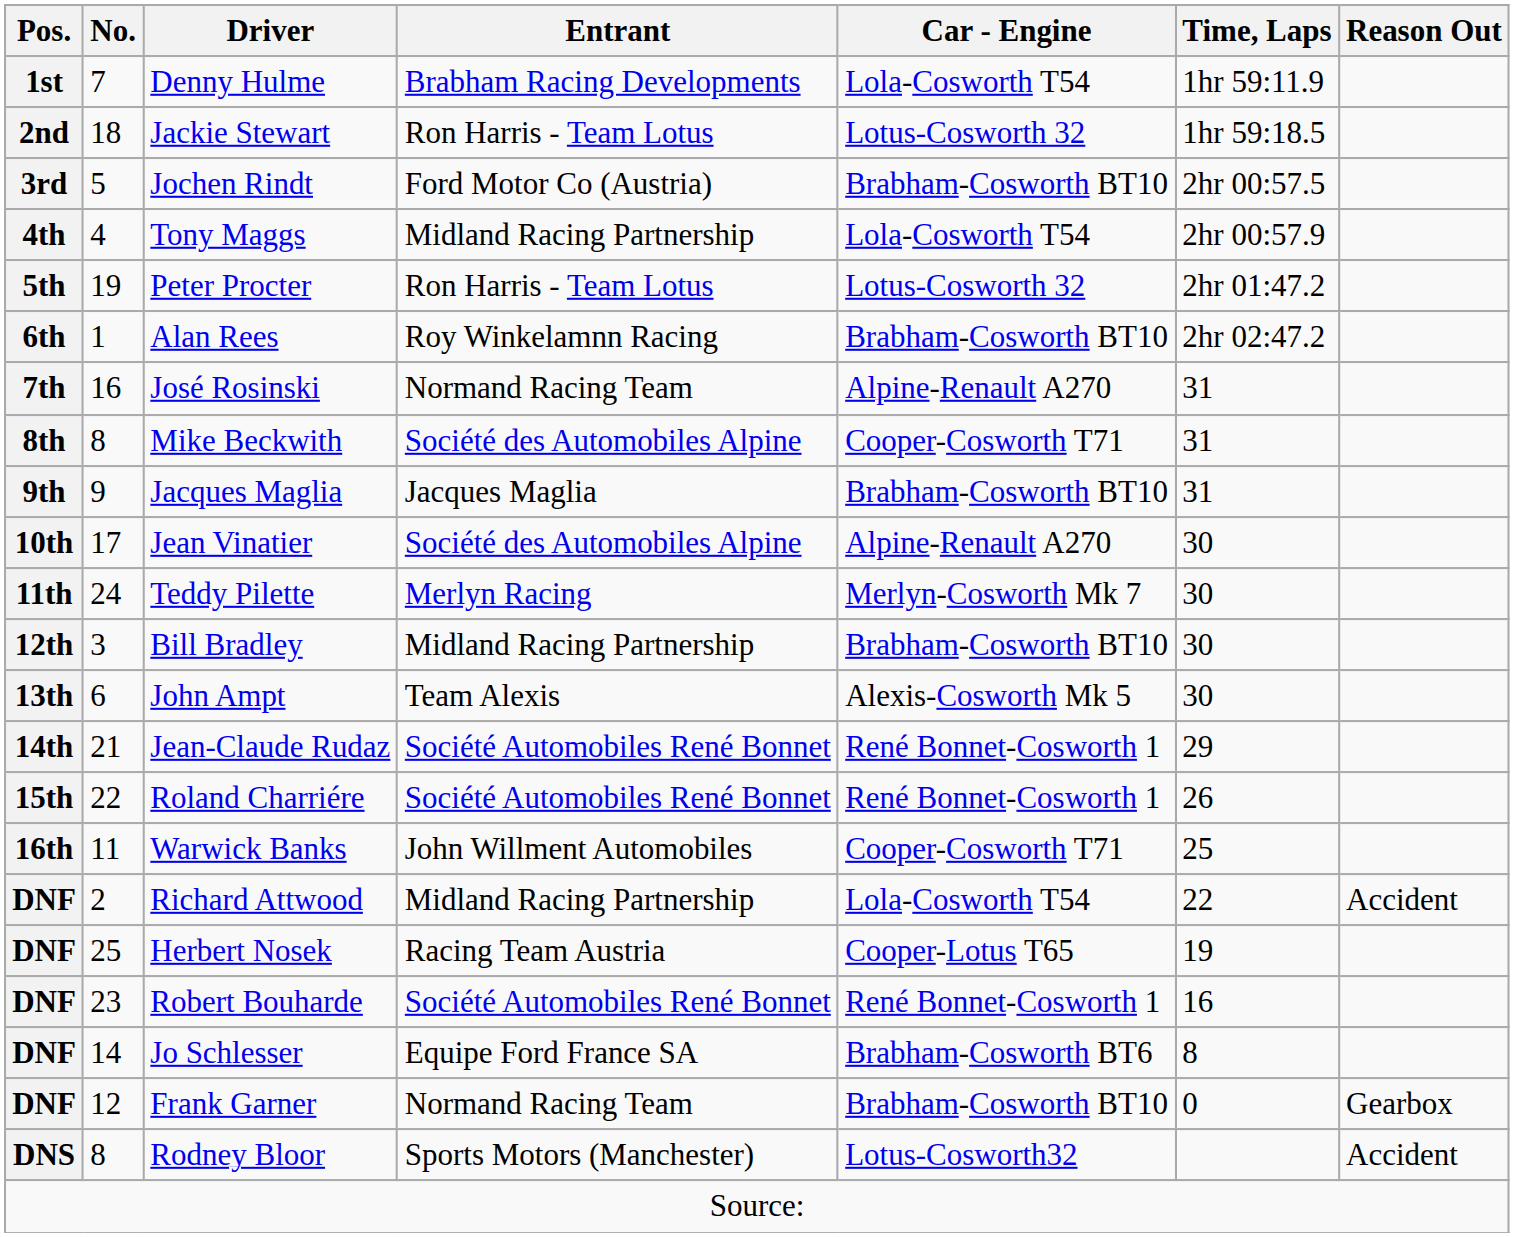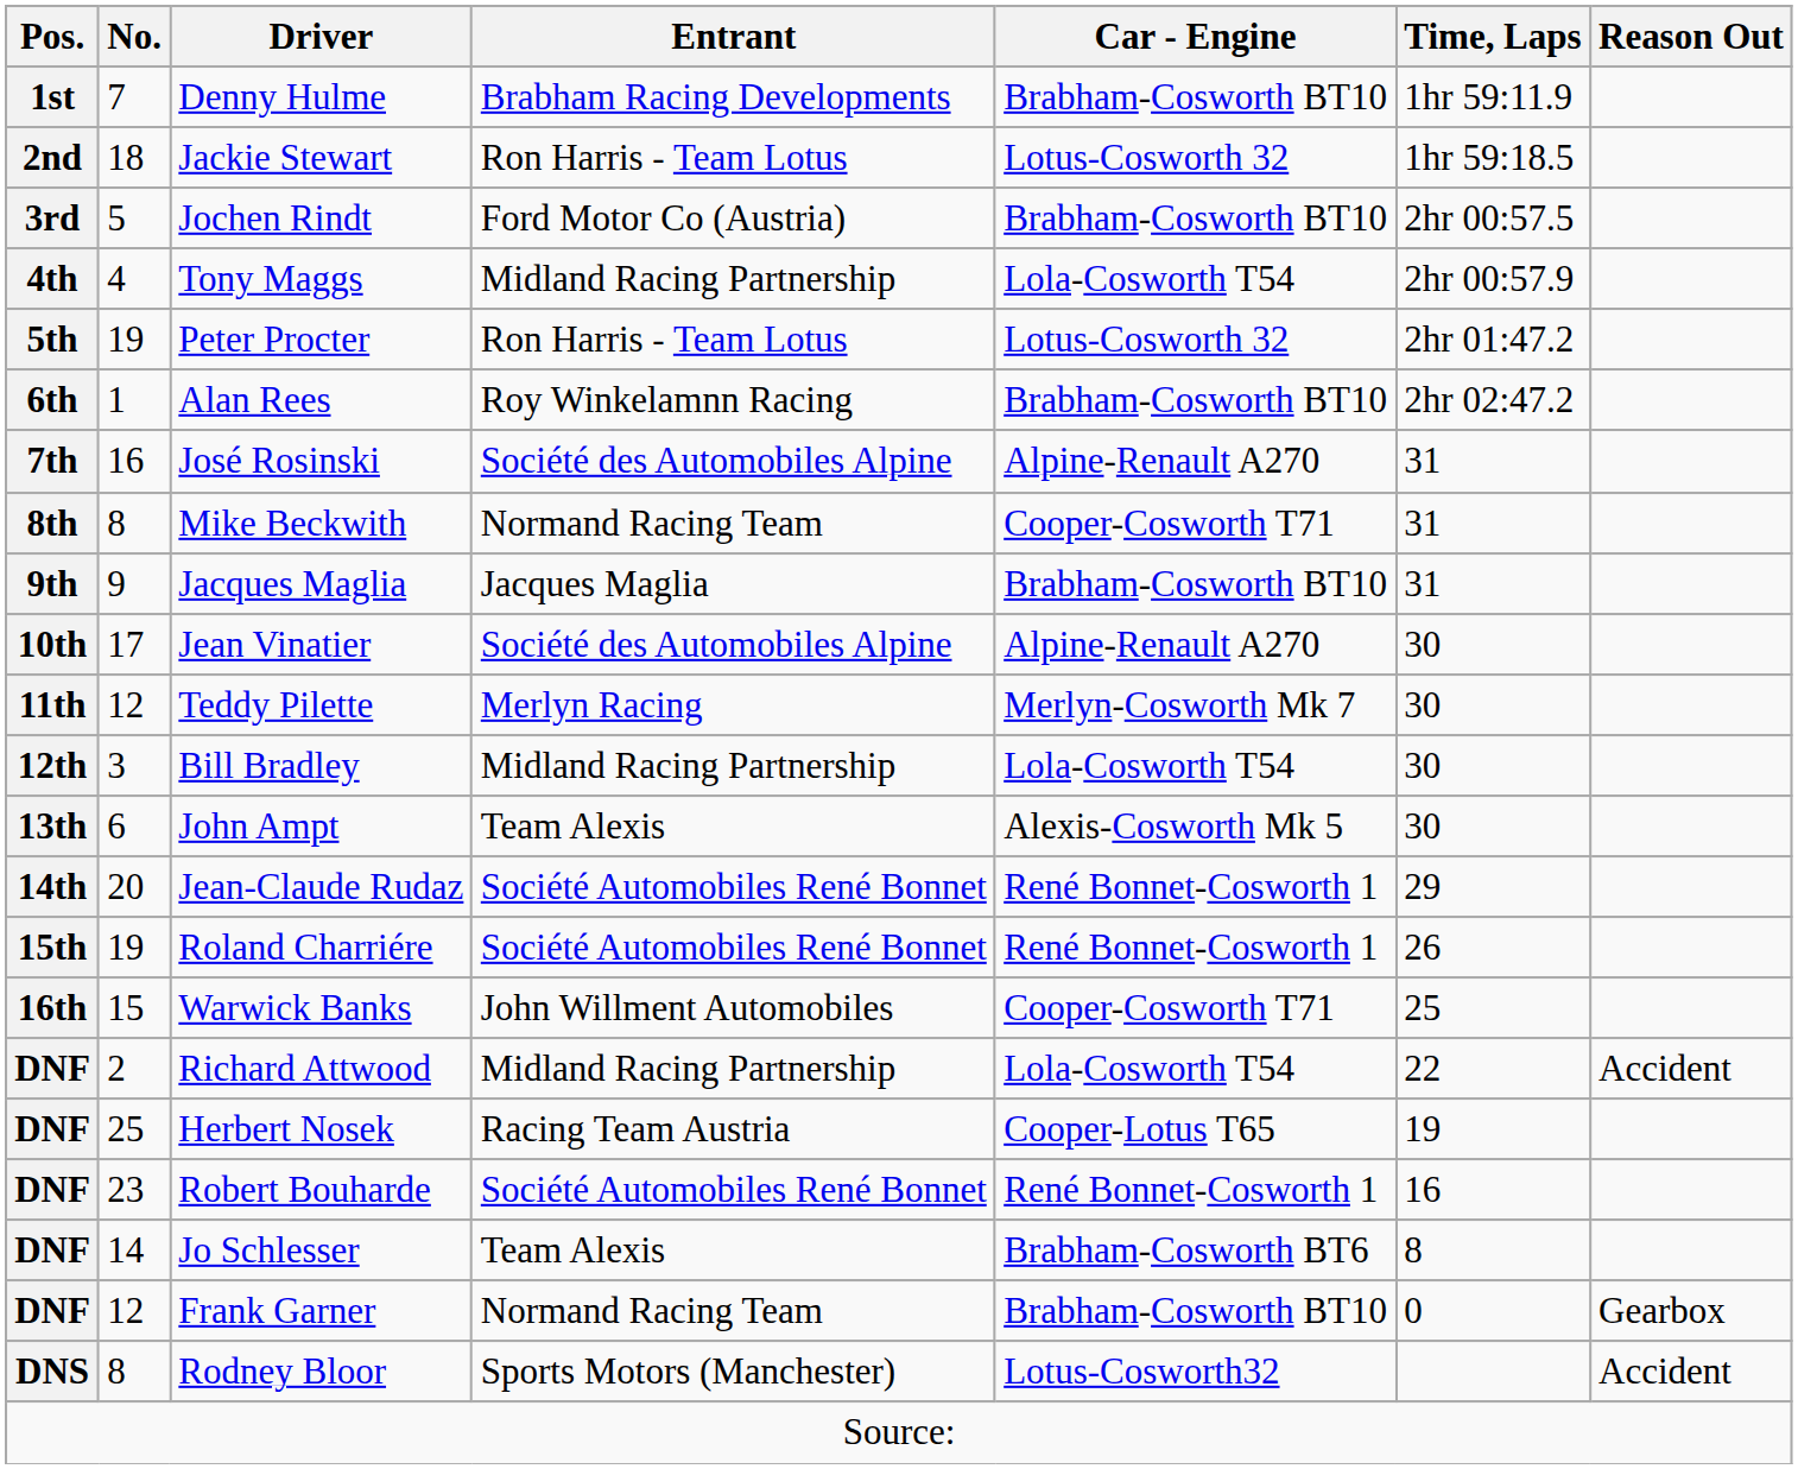 <table class="wikitable" style="font-size: 95%">
 <tr>
 <th>Pos.</th>
 <th>No.</th>
 <th>Driver</th>
 <th>Entrant</th>
 <th>Car - Engine</th>
 <th>Time, Laps</th>
 <th>Reason Out</th>
 </tr>
 <tr>
 <th>1st</th>
 <td>7</td>
 <td> <a href='#'>Denny Hulme</a></td>
 <td><a href='#'>Brabham Racing Developments</a></td>
-<td><a href='#'>Lola</a>-<a href='#'>Cosworth</a> T54</td>
+<td><a href='#'>Brabham</a>-<a href='#'>Cosworth</a> BT10</td>
 <td>1hr 59:11.9</td>
 <td></td>
 </tr>
 <tr>
 <th>2nd</th>
 <td>18</td>
 <td> <a href='#'>Jackie Stewart</a></td>
 <td>Ron Harris - <a href='#'>Team Lotus</a></td>
 <td><a href='#'>Lotus-Cosworth 32</a></td>
 <td>1hr 59:18.5</td>
 <td></td>
 </tr>
 <tr>
 <th>3rd</th>
 <td>5</td>
 <td> <a href='#'>Jochen Rindt</a></td>
 <td>Ford Motor Co (Austria)</td>
 <td><a href='#'>Brabham</a>-<a href='#'>Cosworth</a> BT10</td>
 <td>2hr 00:57.5</td>
 <td></td>
 </tr>
 <tr>
 <th>4th</th>
 <td>4</td>
 <td> <a href='#'>Tony Maggs</a></td>
 <td>Midland Racing Partnership</td>
 <td><a href='#'>Lola</a>-<a href='#'>Cosworth</a> T54</td>
 <td>2hr 00:57.9</td>
 <td></td>
 </tr>
 <tr>
 <th>5th</th>
 <td>19</td>
 <td> <a href='#'>Peter Procter</a></td>
 <td>Ron Harris - <a href='#'>Team Lotus</a></td>
 <td><a href='#'>Lotus-Cosworth 32</a></td>
 <td>2hr 01:47.2</td>
 <td></td>
 </tr>
 <tr>
 <th>6th</th>
 <td>1</td>
 <td> <a href='#'>Alan Rees</a></td>
 <td>Roy Winkelamnn Racing</td>
 <td><a href='#'>Brabham</a>-<a href='#'>Cosworth</a> BT10</td>
 <td>2hr 02:47.2</td>
 <td></td>
 </tr>
 <tr>
 <th>7th</th>
 <td>16</td>
 <td> <a href='#'>José Rosinski</a></td>
-<td>Normand Racing Team</td>
+<td><a href='#'>Société des Automobiles Alpine</a></td>
 <td><a href='#'>Alpine</a>-<a href='#'>Renault</a> A270</td>
 <td>31</td>
 <td></td>
 </tr>
 <tr>
 <th>8th</th>
 <td>8</td>
 <td> <a href='#'>Mike Beckwith</a></td>
-<td><a href='#'>Société des Automobiles Alpine</a></td>
+<td>Normand Racing Team</td>
 <td><a href='#'>Cooper</a>-<a href='#'>Cosworth</a> T71</td>
 <td>31</td>
 <td></td>
 </tr>
 <tr>
 <th>9th</th>
 <td>9</td>
 <td> <a href='#'>Jacques Maglia</a></td>
 <td>Jacques Maglia</td>
 <td><a href='#'>Brabham</a>-<a href='#'>Cosworth</a> BT10</td>
 <td>31</td>
 <td></td>
 </tr>
 <tr>
 <th>10th</th>
 <td>17</td>
 <td> <a href='#'>Jean Vinatier</a></td>
 <td><a href='#'>Société des Automobiles Alpine</a></td>
 <td><a href='#'>Alpine</a>-<a href='#'>Renault</a> A270</td>
 <td>30</td>
 <td></td>
 </tr>
 <tr>
 <th>11th</th>
-<td>24</td>
+<td>12</td>
 <td> <a href='#'>Teddy Pilette</a></td>
 <td><a href='#'>Merlyn Racing</a></td>
 <td><a href='#'>Merlyn</a>-<a href='#'>Cosworth</a> Mk 7</td>
 <td>30</td>
 <td></td>
 </tr>
 <tr>
 <th>12th</th>
 <td>3</td>
 <td> <a href='#'>Bill Bradley</a></td>
 <td>Midland Racing Partnership</td>
-<td><a href='#'>Brabham</a>-<a href='#'>Cosworth</a> BT10</td>
+<td><a href='#'>Lola</a>-<a href='#'>Cosworth</a> T54</td>
 <td>30</td>
 <td></td>
 </tr>
 <tr>
 <th>13th</th>
 <td>6</td>
 <td> <a href='#'>John Ampt</a></td>
 <td>Team Alexis</td>
 <td>Alexis-<a href='#'>Cosworth</a> Mk 5</td>
 <td>30</td>
 <td></td>
 </tr>
 <tr>
 <th>14th</th>
-<td>21</td>
+<td>20</td>
 <td> <a href='#'>Jean-Claude Rudaz</a></td>
 <td><a href='#'>Société Automobiles René Bonnet</a></td>
 <td><a href='#'>René Bonnet</a>-<a href='#'>Cosworth</a> 1</td>
 <td>29</td>
 <td></td>
 </tr>
 <tr>
 <th>15th</th>
-<td>22</td>
+<td>19</td>
 <td> <a href='#'>Roland Charriére</a></td>
 <td><a href='#'>Société Automobiles René Bonnet</a></td>
 <td><a href='#'>René Bonnet</a>-<a href='#'>Cosworth</a> 1</td>
 <td>26</td>
 <td></td>
 </tr>
 <tr>
 <th>16th</th>
-<td>11</td>
+<td>15</td>
 <td> <a href='#'>Warwick Banks</a></td>
 <td>John Willment Automobiles</td>
 <td><a href='#'>Cooper</a>-<a href='#'>Cosworth</a> T71</td>
 <td>25</td>
 <td></td>
 </tr>
 <tr>
 <th>DNF</th>
 <td>2</td>
 <td> <a href='#'>Richard Attwood</a></td>
 <td>Midland Racing Partnership</td>
 <td><a href='#'>Lola</a>-<a href='#'>Cosworth</a> T54</td>
 <td>22</td>
 <td>Accident</td>
 </tr>
 <tr>
 <th>DNF</th>
 <td>25</td>
 <td> <a href='#'>Herbert Nosek</a></td>
 <td>Racing Team Austria</td>
 <td><a href='#'>Cooper</a>-<a href='#'>Lotus</a> T65</td>
 <td>19</td>
 <td></td>
 </tr>
 <tr>
 <th>DNF</th>
 <td>23</td>
 <td> <a href='#'>Robert Bouharde</a></td>
 <td><a href='#'>Société Automobiles René Bonnet</a></td>
 <td><a href='#'>René Bonnet</a>-<a href='#'>Cosworth</a> 1</td>
 <td>16</td>
 <td></td>
 </tr>
 <tr>
 <th>DNF</th>
 <td>14</td>
 <td> <a href='#'>Jo Schlesser</a></td>
-<td>Equipe Ford France SA</td>
+<td>Team Alexis</td>
 <td><a href='#'>Brabham</a>-<a href='#'>Cosworth</a> BT6</td>
 <td>8</td>
 <td></td>
 </tr>
 <tr>
 <th>DNF</th>
 <td>12</td>
 <td> <a href='#'>Frank Garner</a></td>
 <td>Normand Racing Team</td>
 <td><a href='#'>Brabham</a>-<a href='#'>Cosworth</a> BT10</td>
 <td>0</td>
 <td>Gearbox</td>
 </tr>
 <tr>
 <th>DNS</th>
 <td>8</td>
 <td> <a href='#'>Rodney Bloor</a></td>
 <td>Sports Motors (Manchester)</td>
 <td><a href='#'>Lotus-Cosworth32</a></td>
 <td></td>
 <td>Accident</td>
 </tr>
 <tr>
 <td colspan="7" style="text-align:center;">Source:</td>
 </tr>
 </table>
